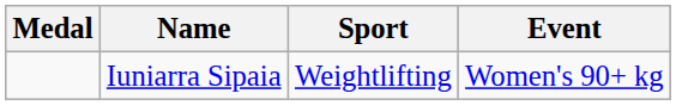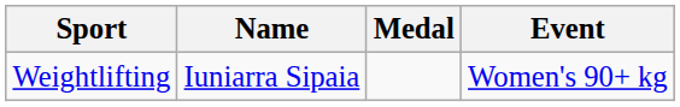 <table class="wikitable sortable">
 <tr>
+<th>Sport</th>
+<th>Name</th>
 <th>Medal</th>
-<th>Name</th>
-<th>Sport</th>
 <th>Event</th>
 </tr>
 <tr>
+<td><a href='#'>Weightlifting</a></td>
+<td><a href='#'>Iuniarra Sipaia</a></td>
 <td></td>
-<td><a href='#'>Iuniarra Sipaia</a></td>
-<td><a href='#'>Weightlifting</a></td>
 <td><a href='#'>Women's 90+ kg</a></td>
 </tr>
 </table>
